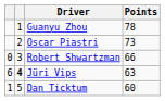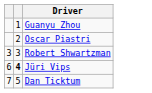 <table class="wikitable" style="font-size: 85%;">
 <tr>
 <th></th>
 <th></th>
 <th>Driver</th>
-<th>Points</th>
 </tr>
 <tr>
 <td align="left"></td>
 <td align="center">1</td>
 <td> <a href='#'>Guanyu Zhou</a></td>
-<td>78</td>
 </tr>
 <tr>
 <td align="left"></td>
 <td align="center">2</td>
 <td> <a href='#'>Oscar Piastri</a></td>
-<td>73</td>
 </tr>
 <tr>
-<td align="left"> 0</td>
+<td align="left"> 3</td>
 <td align="center">3</td>
 <td> <a href='#'>Robert Shwartzman</a></td>
-<td>66</td>
 </tr>
 <tr>
 <td align="left"> 6</td>
 <td align="center"><strong>4</strong></td>
 <td> <a href='#'>Jüri Vips</a></td>
-<td>63</td>
 </tr>
 <tr>
-<td align="left"> 1</td>
+<td align="left"> 7</td>
 <td align="center">5</td>
 <td> <a href='#'>Dan Ticktum</a></td>
-<td>60</td>
 </tr>
 </table>
